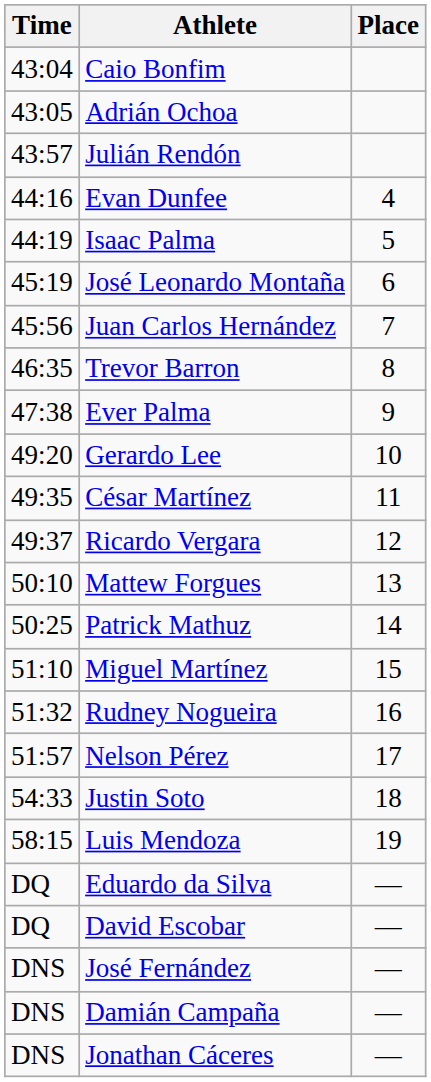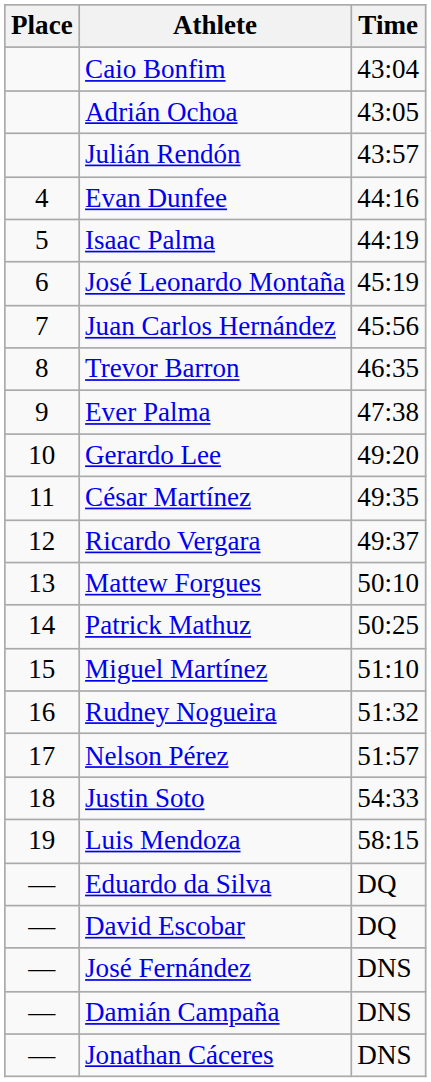 <table class=wikitable>
 <tr>
+<th>Place</th>
+<th>Athlete</th>
 <th>Time</th>
-<th>Athlete</th>
-<th>Place</th>
 </tr>
 <tr>
+<td align=center></td>
+<td><a href='#'>Caio Bonfim</a> </td>
 <td>43:04</td>
-<td><a href='#'>Caio Bonfim</a> </td>
-<td align=center></td>
 </tr>
 <tr>
+<td align=center></td>
+<td><a href='#'>Adrián Ochoa</a> </td>
 <td>43:05</td>
-<td><a href='#'>Adrián Ochoa</a> </td>
-<td align=center></td>
 </tr>
 <tr>
+<td align=center></td>
+<td><a href='#'>Julián Rendón</a> </td>
 <td>43:57</td>
-<td><a href='#'>Julián Rendón</a> </td>
-<td align=center></td>
 </tr>
 <tr>
+<td align=center>4</td>
+<td><a href='#'>Evan Dunfee</a> </td>
 <td>44:16</td>
-<td><a href='#'>Evan Dunfee</a> </td>
-<td align=center>4</td>
 </tr>
 <tr>
+<td align=center>5</td>
+<td><a href='#'>Isaac Palma</a> </td>
 <td>44:19</td>
-<td><a href='#'>Isaac Palma</a> </td>
-<td align=center>5</td>
 </tr>
 <tr>
+<td align=center>6</td>
+<td><a href='#'>José Leonardo Montaña</a> </td>
 <td>45:19</td>
-<td><a href='#'>José Leonardo Montaña</a> </td>
-<td align=center>6</td>
 </tr>
 <tr>
+<td align=center>7</td>
+<td><a href='#'>Juan Carlos Hernández</a> </td>
 <td>45:56</td>
-<td><a href='#'>Juan Carlos Hernández</a> </td>
-<td align=center>7</td>
 </tr>
 <tr>
+<td align=center>8</td>
+<td><a href='#'>Trevor Barron</a> </td>
 <td>46:35</td>
-<td><a href='#'>Trevor Barron</a> </td>
-<td align=center>8</td>
 </tr>
 <tr>
+<td align=center>9</td>
+<td><a href='#'>Ever Palma</a> </td>
 <td>47:38</td>
-<td><a href='#'>Ever Palma</a> </td>
-<td align=center>9</td>
 </tr>
 <tr>
+<td align=center>10</td>
+<td><a href='#'>Gerardo Lee</a> </td>
 <td>49:20</td>
-<td><a href='#'>Gerardo Lee</a> </td>
-<td align=center>10</td>
 </tr>
 <tr>
+<td align=center>11</td>
+<td><a href='#'>César Martínez</a> </td>
 <td>49:35</td>
-<td><a href='#'>César Martínez</a> </td>
-<td align=center>11</td>
 </tr>
 <tr>
+<td align=center>12</td>
+<td><a href='#'>Ricardo Vergara</a> </td>
 <td>49:37</td>
-<td><a href='#'>Ricardo Vergara</a> </td>
-<td align=center>12</td>
 </tr>
 <tr>
+<td align=center>13</td>
+<td><a href='#'>Mattew Forgues</a> </td>
 <td>50:10</td>
-<td><a href='#'>Mattew Forgues</a> </td>
-<td align=center>13</td>
 </tr>
 <tr>
+<td align=center>14</td>
+<td><a href='#'>Patrick Mathuz</a> </td>
 <td>50:25</td>
-<td><a href='#'>Patrick Mathuz</a> </td>
-<td align=center>14</td>
 </tr>
 <tr>
+<td align=center>15</td>
+<td><a href='#'>Miguel Martínez</a> </td>
 <td>51:10</td>
-<td><a href='#'>Miguel Martínez</a> </td>
-<td align=center>15</td>
 </tr>
 <tr>
+<td align=center>16</td>
+<td><a href='#'>Rudney Nogueira</a> </td>
 <td>51:32</td>
-<td><a href='#'>Rudney Nogueira</a> </td>
-<td align=center>16</td>
 </tr>
 <tr>
+<td align=center>17</td>
+<td><a href='#'>Nelson Pérez</a> </td>
 <td>51:57</td>
-<td><a href='#'>Nelson Pérez</a> </td>
-<td align=center>17</td>
 </tr>
 <tr>
+<td align=center>18</td>
+<td><a href='#'>Justin Soto</a> </td>
 <td>54:33</td>
-<td><a href='#'>Justin Soto</a> </td>
-<td align=center>18</td>
 </tr>
 <tr>
+<td align=center>19</td>
+<td><a href='#'>Luis Mendoza</a> </td>
 <td>58:15</td>
-<td><a href='#'>Luis Mendoza</a> </td>
-<td align=center>19</td>
 </tr>
 <tr>
+<td align=center>—</td>
+<td><a href='#'>Eduardo da Silva</a> </td>
 <td>DQ</td>
-<td><a href='#'>Eduardo da Silva</a> </td>
-<td align=center>—</td>
 </tr>
 <tr>
+<td align=center>—</td>
+<td><a href='#'>David Escobar</a> </td>
 <td>DQ</td>
-<td><a href='#'>David Escobar</a> </td>
-<td align=center>—</td>
 </tr>
 <tr>
+<td align=center>—</td>
+<td><a href='#'>José Fernández</a> </td>
 <td>DNS</td>
-<td><a href='#'>José Fernández</a> </td>
-<td align=center>—</td>
 </tr>
 <tr>
+<td align=center>—</td>
+<td><a href='#'>Damián Campaña</a> </td>
 <td>DNS</td>
-<td><a href='#'>Damián Campaña</a> </td>
-<td align=center>—</td>
 </tr>
 <tr>
+<td align=center>—</td>
+<td><a href='#'>Jonathan Cáceres</a> </td>
 <td>DNS</td>
-<td><a href='#'>Jonathan Cáceres</a> </td>
-<td align=center>—</td>
 </tr>
 </table>
